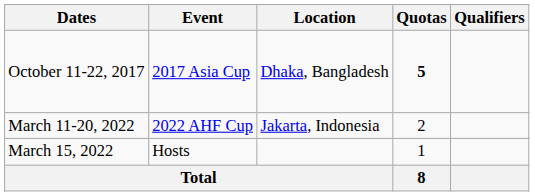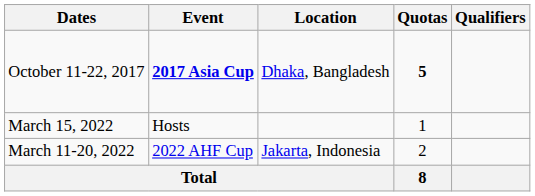 <table class="wikitable">
 <tr>
 <th>Dates</th>
 <th>Event</th>
 <th>Location</th>
 <th>Quotas</th>
 <th>Qualifiers</th>
 </tr>
 <tr>
 <td>October 11-22, 2017</td>
-<td><a href='#'>2017 Asia Cup</a></td>
+<td><strong><a href='#'>2017 Asia Cup</a></strong></td>
 <td><a href='#'>Dhaka</a>, Bangladesh</td>
 <td align=center><strong>5</strong></td>
 <td><br><br><br><br></td>
+</tr>
+<tr>
+<td>March 15, 2022</td>
+<td>Hosts</td>
+<td></td>
+<td align=center>1</td>
+<td></td>
 </tr>
 <tr>
 <td>March 11-20, 2022</td>
 <td><a href='#'>2022 AHF Cup</a></td>
 <td><a href='#'>Jakarta</a>, Indonesia</td>
 <td align=center>2</td>
 <td><br></td>
 </tr>
 <tr>
-<td>March 15, 2022</td>
-<td>Hosts</td>
-<td></td>
-<td align=center>1</td>
-<td></td>
-</tr>
-<tr>
 <th colspan=3>Total</th>
 <th>8</th>
 <th></th>
 </tr>
 </table>
